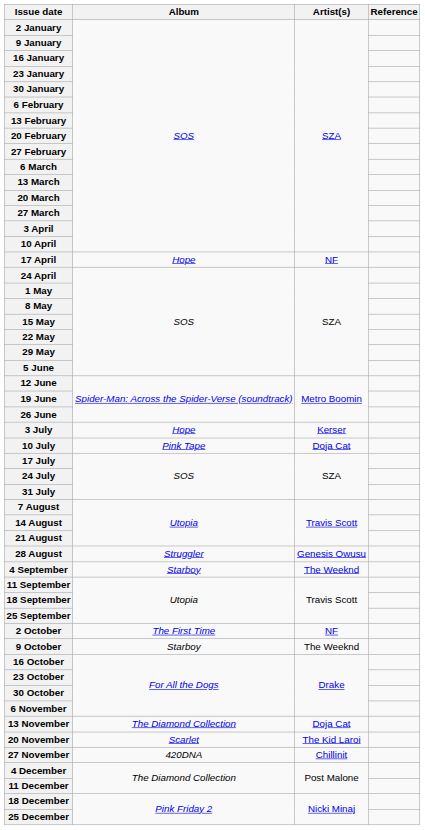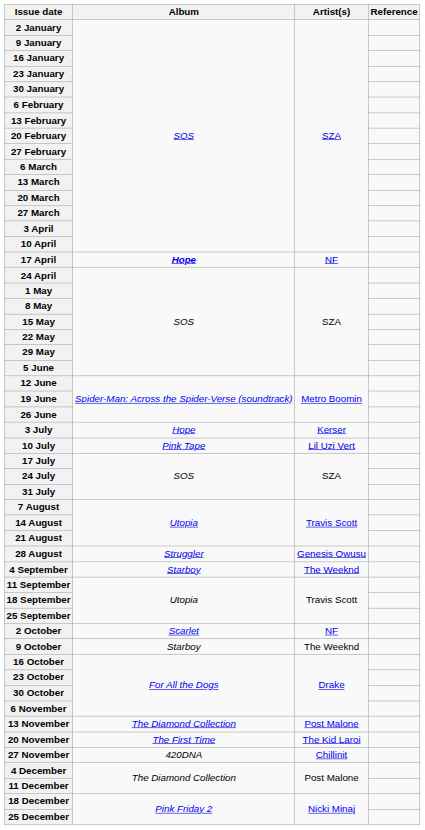 <table class="wikitable plainrowheaders">
 <tr>
 <th scope="col">Issue date</th>
 <th scope="col">Album</th>
 <th scope="col">Artist(s)</th>
 <th scope="col">Reference</th>
 </tr>
 <tr>
 <th scope="row">2 January</th>
 <td align="center"rowspan=15><em><a href='#'>SOS</a></em></td>
 <td align="center"rowspan=15><a href='#'>SZA</a></td>
 <td align="center"></td>
 </tr>
 <tr>
 <th scope="row">9 January</th>
 <td align="center"></td>
 </tr>
 <tr>
 <th scope="row">16 January</th>
 <td align="center"></td>
 </tr>
 <tr>
 <th scope="row">23 January</th>
 <td align="center"></td>
 </tr>
 <tr>
 <th scope="row">30 January</th>
 <td align="center"></td>
 </tr>
 <tr>
 <th scope="row">6 February</th>
 <td align="center"></td>
 </tr>
 <tr>
 <th scope="row">13 February</th>
 <td align="center"></td>
 </tr>
 <tr>
 <th scope="row">20 February</th>
 <td align="center"></td>
 </tr>
 <tr>
 <th scope="row">27 February</th>
 <td align="center"></td>
 </tr>
 <tr>
 <th scope="row">6 March</th>
 <td align="center"></td>
 </tr>
 <tr>
 <th scope="row">13 March</th>
 <td align="center"></td>
 </tr>
 <tr>
 <th scope="row">20 March</th>
 <td align="center"></td>
 </tr>
 <tr>
 <th scope="row">27 March</th>
 <td align="center"></td>
 </tr>
 <tr>
 <th scope="row">3 April</th>
 <td align="center"></td>
 </tr>
 <tr>
 <th scope="row">10 April</th>
 <td align="center"></td>
 </tr>
 <tr>
 <th scope="row">17 April</th>
-<td align="center"><em><a href='#'>Hope</a></em></td>
+<td align="center"><strong><em><a href='#'>Hope</a></em></strong></td>
 <td align="center"><a href='#'>NF</a></td>
 <td align="center"></td>
 </tr>
 <tr>
 <th scope="row">24 April</th>
 <td align="center"rowspan=7><em>SOS</em></td>
 <td align="center"rowspan=7>SZA</td>
 <td align="center"></td>
 </tr>
 <tr>
 <th scope="row">1 May</th>
 <td align="center"></td>
 </tr>
 <tr>
 <th scope="row">8 May</th>
 <td align="center"></td>
 </tr>
 <tr>
 <th scope="row">15 May</th>
 <td align="center"></td>
 </tr>
 <tr>
 <th scope="row">22 May</th>
 <td align="center"></td>
 </tr>
 <tr>
 <th scope="row">29 May</th>
 <td align="center"></td>
 </tr>
 <tr>
 <th scope="row">5 June</th>
 <td align="center"></td>
 </tr>
 <tr>
 <th scope="row">12 June</th>
 <td align="center"rowspan=3><em><a href='#'>Spider-Man: Across the Spider-Verse (soundtrack)</a></em></td>
 <td align="center"rowspan=3><a href='#'>Metro Boomin</a></td>
 <td align="center"></td>
 </tr>
 <tr>
 <th scope="row">19 June</th>
 <td align="center"></td>
 </tr>
 <tr>
 <th scope="row">26 June</th>
 <td align="center"></td>
 </tr>
 <tr>
 <th scope="row">3 July</th>
 <td align="center"><em><a href='#'>Hope</a></em></td>
 <td align=center><a href='#'>Kerser</a></td>
 <td align="center"></td>
 </tr>
 <tr>
 <th scope="row">10 July</th>
 <td align=center><em><a href='#'>Pink Tape</a></em></td>
-<td align=center><a href='#'>Doja Cat</a></td>
+<td align=center><a href='#'>Lil Uzi Vert</a></td>
 <td align="center"></td>
 </tr>
 <tr>
 <th scope="row">17 July</th>
 <td align=center rowspan=3><em>SOS</em></td>
 <td align=center rowspan=3>SZA</td>
 <td align="center"></td>
 </tr>
 <tr>
 <th scope="row">24 July</th>
 <td align="center"></td>
 </tr>
 <tr>
 <th scope="row">31 July</th>
 <td align="center"></td>
 </tr>
 <tr>
 <th scope="row">7 August</th>
 <td align=center rowspan=3><em><a href='#'>Utopia</a></em></td>
 <td align=center rowspan=3><a href='#'>Travis Scott</a></td>
 <td align="center"></td>
 </tr>
 <tr>
 <th scope="row">14 August</th>
 <td align="center"></td>
 </tr>
 <tr>
 <th scope="row">21 August</th>
 <td align="center"></td>
 </tr>
 <tr>
 <th scope="row">28 August</th>
 <td align=center><em><a href='#'>Struggler</a></em></td>
 <td align=center><a href='#'>Genesis Owusu</a></td>
 <td align="center"></td>
 </tr>
 <tr>
 <th scope="row">4 September</th>
 <td align=center><em><a href='#'>Starboy</a></em></td>
 <td align=center><a href='#'>The Weeknd</a></td>
 <td align="center"></td>
 </tr>
 <tr>
 <th scope="row">11 September</th>
 <td align=center rowspan=3><em>Utopia</em></td>
 <td align=center rowspan=3>Travis Scott</td>
 <td align="center"></td>
 </tr>
 <tr>
 <th scope="row">18 September</th>
 <td align="center"></td>
 </tr>
 <tr>
 <th scope="row">25 September</th>
 <td align="center"></td>
 </tr>
 <tr>
 <th scope="row">2 October</th>
-<td align=center><em><a href='#'>The First Time</a></em></td>
+<td align=center><em><a href='#'>Scarlet</a></em></td>
 <td align="center"><a href='#'>NF</a></td>
 <td align="center"></td>
 </tr>
 <tr>
 <th scope="row">9 October</th>
 <td align=center><em>Starboy</em></td>
 <td align=center>The Weeknd</td>
 <td align="center"></td>
 </tr>
 <tr>
 <th scope="row">16 October</th>
 <td align=center rowspan=4><em><a href='#'>For All the Dogs</a></em></td>
 <td align=center rowspan=4><a href='#'>Drake</a></td>
 <td align="center"></td>
 </tr>
 <tr>
 <th scope="row">23 October</th>
 <td align="center"></td>
 </tr>
 <tr>
 <th scope="row">30 October</th>
 <td align="center"></td>
 </tr>
 <tr>
 <th scope="row">6 November</th>
 <td align="center"></td>
 </tr>
 <tr>
 <th scope="row">13 November</th>
 <td align=center><em><a href='#'>The Diamond Collection</a></em></td>
-<td align=center><a href='#'>Doja Cat</a></td>
+<td align=center><a href='#'>Post Malone</a></td>
 <td align="center"></td>
 </tr>
 <tr>
 <th scope="row">20 November</th>
-<td align=center><em><a href='#'>Scarlet</a></em></td>
+<td align=center><em><a href='#'>The First Time</a></em></td>
 <td align=center><a href='#'>The Kid Laroi</a></td>
 <td align="center"></td>
 </tr>
 <tr>
 <th scope="row">27 November</th>
 <td align=center><em>420DNA</em></td>
 <td align=center><a href='#'>Chillinit</a></td>
 <td align="center"></td>
 </tr>
 <tr>
 <th scope="row">4 December</th>
 <td align=center rowspan=2><em>The Diamond Collection</em></td>
 <td align=center rowspan=2>Post Malone</td>
 <td align="center"></td>
 </tr>
 <tr>
 <th scope="row">11 December</th>
 <td align="center"></td>
 </tr>
 <tr>
 <th scope="row">18 December</th>
 <td align=center rowspan=2><em><a href='#'>Pink Friday 2</a></em></td>
 <td align=center rowspan=2><a href='#'>Nicki Minaj</a></td>
 <td align="center"></td>
 </tr>
 <tr>
 <th scope="row">25 December</th>
 <td align="center"></td>
 </tr>
 </table>
